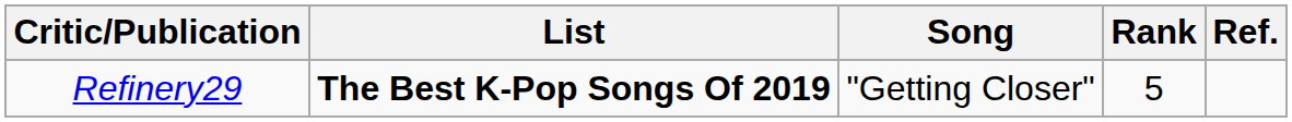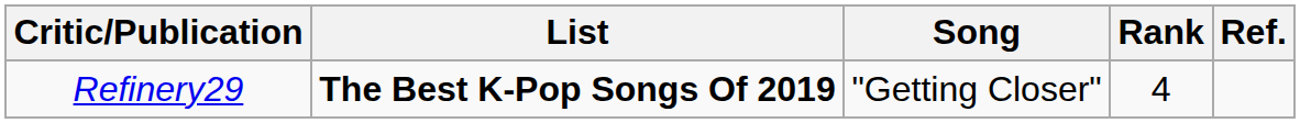 <table class="sortable wikitable">
 <tr>
 <th>Critic/Publication</th>
 <th>List</th>
 <th>Song</th>
 <th>Rank</th>
 <th>Ref.</th>
 </tr>
 <tr>
 <td align="center"><em><a href='#'>Refinery29</a></em></td>
 <td align="center"><strong>The Best K-Pop Songs Of 2019</strong></td>
 <td align="center">"Getting Closer"</td>
-<td align="center">5</td>
+<td align="center">4</td>
 <td></td>
 </tr>
 <tr>
 </tr>
 </table>
